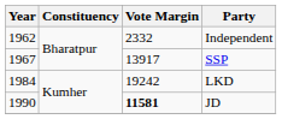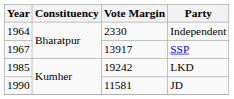 <table class="wikitable sortable">
 <tr>
 <th>Year</th>
 <th>Constituency</th>
 <th>Vote Margin</th>
 <th>Party</th>
 </tr>
 <tr>
-<td>1962</td>
+<td>1964</td>
 <td rowspan=2>Bharatpur</td>
-<td>2332</td>
+<td>2330</td>
 <td>Independent</td>
 </tr>
 <tr>
 <td>1967</td>
 <td>13917</td>
 <td><a href='#'>SSP</a></td>
 </tr>
 <tr>
-<td>1984</td>
+<td>1985</td>
 <td rowspan=2>Kumher</td>
 <td>19242</td>
 <td>LKD</td>
 </tr>
 <tr>
 <td>1990</td>
-<td><strong>11581</strong></td>
+<td>11581</td>
 <td>JD</td>
 </tr>
 <tr>
 </tr>
 </table>
